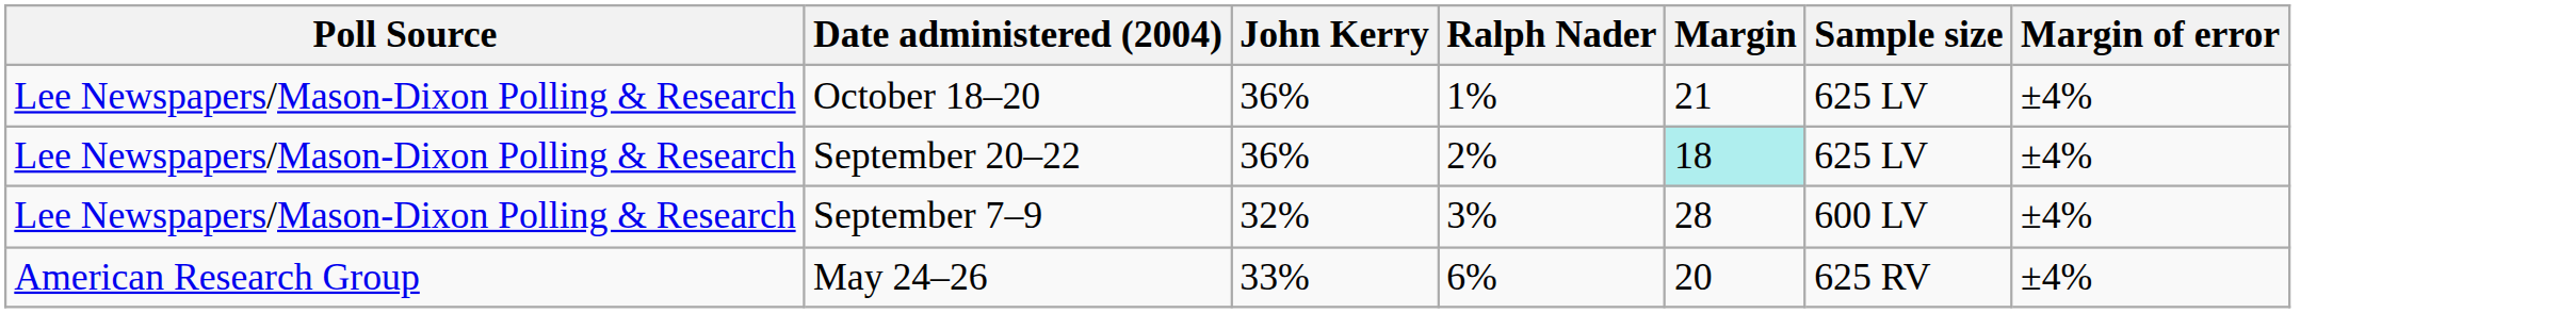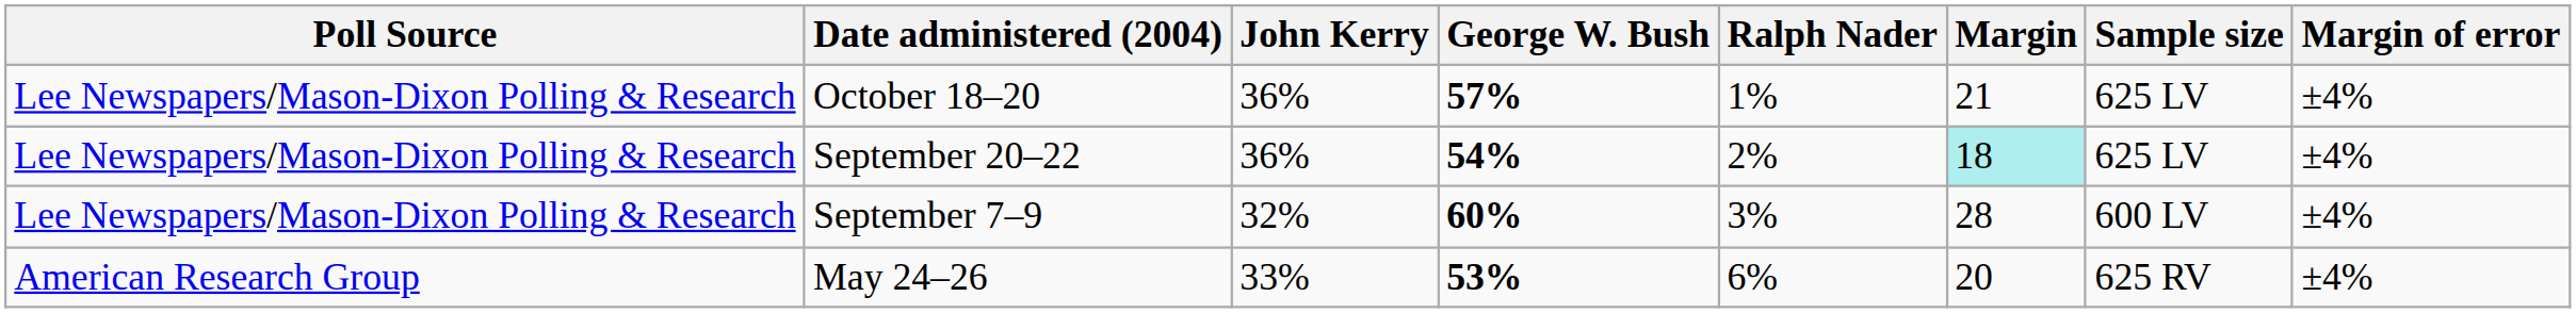 <table class="wikitable">
 <tr>
 <th>Poll Source</th>
 <th>Date administered (2004)</th>
 <th>John Kerry</th>
+<th>George W. Bush</th>
 <th>Ralph Nader</th>
 <th>Margin</th>
 <th>Sample size</th>
 <th>Margin of error</th>
 </tr>
 <tr>
 <td><a href='#'>Lee Newspapers</a>/<a href='#'>Mason-Dixon Polling & Research</a></td>
 <td>October 18–20</td>
 <td>36%</td>
+<td><strong>57%</strong></td>
 <td>1%</td>
 <td>21</td>
 <td>625 LV</td>
 <td>±4%</td>
 </tr>
 <tr>
 <td><a href='#'>Lee Newspapers</a>/<a href='#'>Mason-Dixon Polling & Research</a></td>
 <td>September 20–22</td>
 <td>36%</td>
+<td><strong>54%</strong></td>
 <td>2%</td>
 <td style="background: paleturquoise;">18</td>
 <td>625 LV</td>
 <td>±4%</td>
 </tr>
 <tr>
 <td><a href='#'>Lee Newspapers</a>/<a href='#'>Mason-Dixon Polling & Research</a></td>
 <td>September 7–9</td>
 <td>32%</td>
+<td><strong>60%</strong></td>
 <td>3%</td>
 <td>28</td>
 <td>600 LV</td>
 <td>±4%</td>
 </tr>
 <tr>
 <td><a href='#'>American Research Group</a></td>
 <td>May 24–26</td>
 <td>33%</td>
+<td><strong>53%</strong></td>
 <td>6%</td>
 <td>20</td>
 <td>625 RV</td>
 <td>±4%</td>
 </tr>
 </table>
